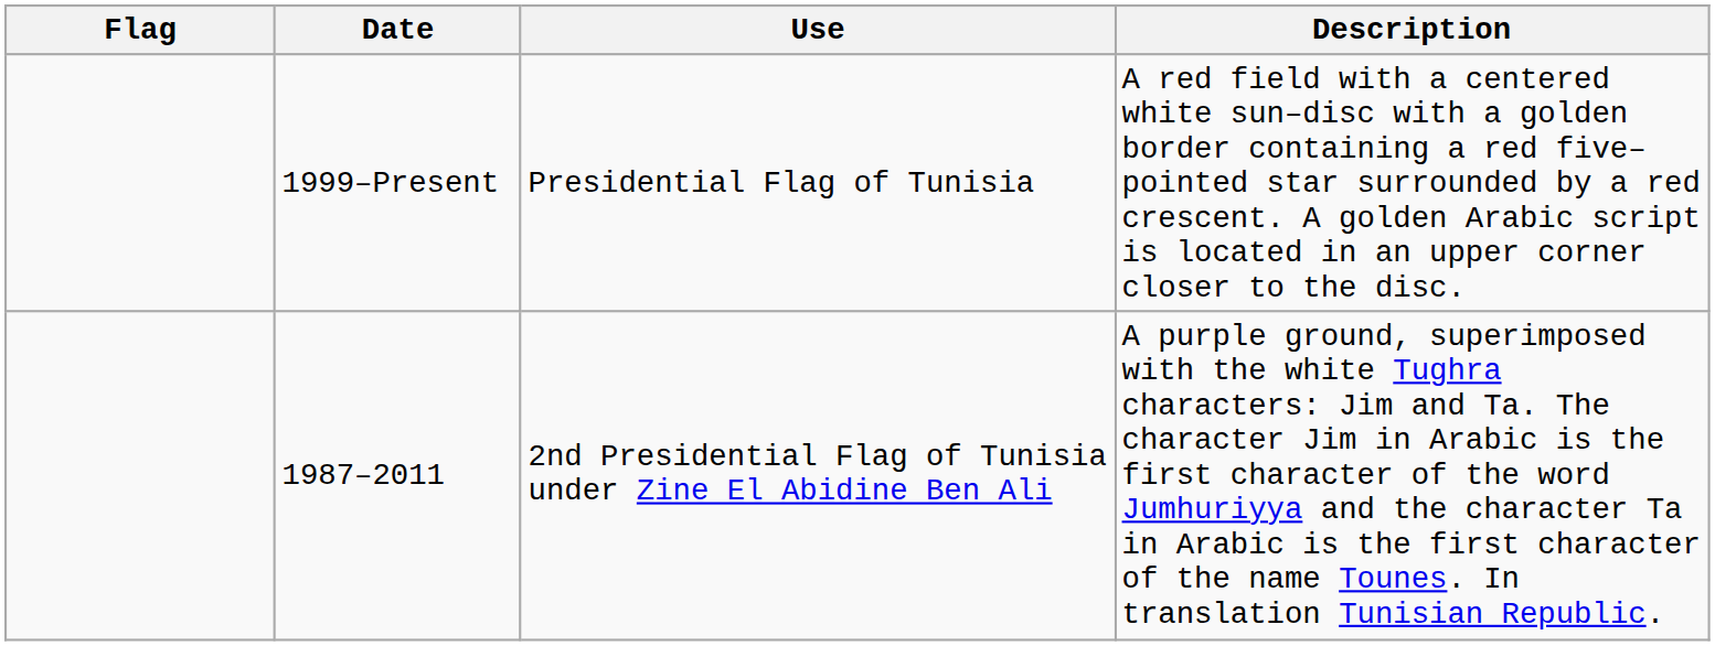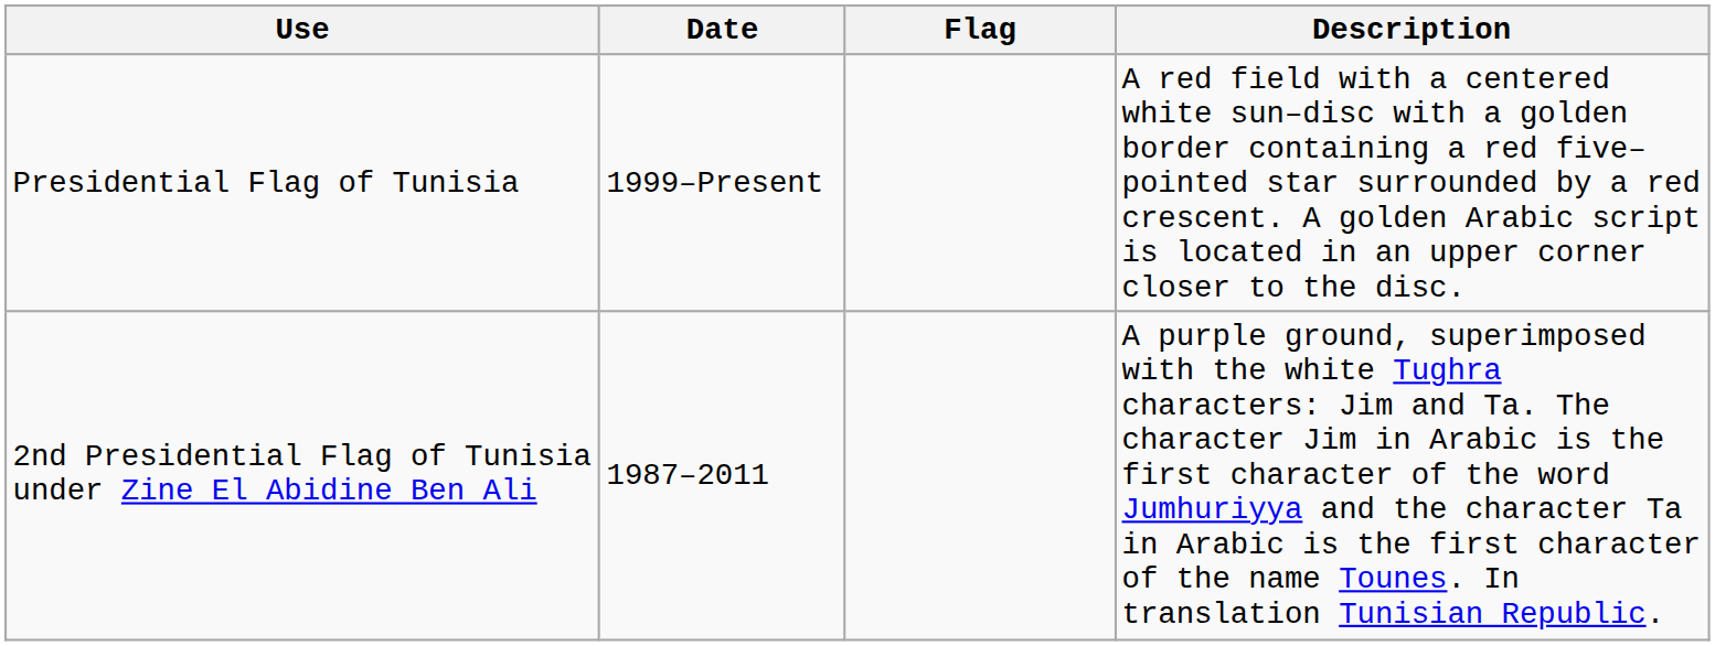 <table class="wikitable">
 <tr>
+<th style="width:250px;">Use</th>
+<th style="width:100px;">Date</th>
 <th style="width:110px;">Flag</th>
-<th style="width:100px;">Date</th>
-<th style="width:250px;">Use</th>
 <th style="width:250px;">Description</th>
 </tr>
 <tr>
+<td>Presidential Flag of Tunisia</td>
+<td>1999–Present</td>
 <td></td>
-<td>1999–Present</td>
-<td>Presidential Flag of Tunisia</td>
 <td>A red field with a centered white sun–disc with a golden border containing a red five–pointed star surrounded by a red crescent. A golden Arabic script is located in an upper corner closer to the disc.</td>
 </tr>
 <tr>
+<td>2nd Presidential Flag of Tunisia under <a href='#'>Zine El Abidine Ben Ali</a></td>
+<td>1987–2011</td>
 <td></td>
-<td>1987–2011</td>
-<td>2nd Presidential Flag of Tunisia under <a href='#'>Zine El Abidine Ben Ali</a></td>
 <td>A purple ground, superimposed with the white <a href='#'>Tughra</a> characters: Jim and Ta. The character Jim in Arabic is the first character of the word <a href='#'>Jumhuriyya</a> and the character Ta in Arabic is the first character of the name <a href='#'>Tounes</a>. In translation <a href='#'>Tunisian Republic</a>.</td>
 </tr>
 </table>
